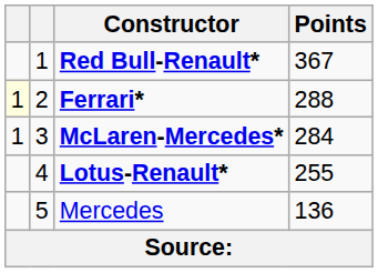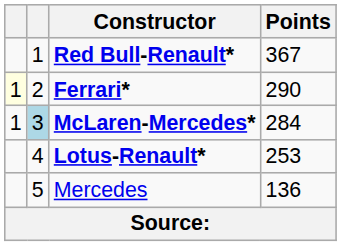 <table class="wikitable" style="font-size: 85%;">
 <tr>
 <th></th>
 <th></th>
 <th>Constructor</th>
 <th>Points</th>
 </tr>
 <tr>
 <td align="left"></td>
 <td align="center">1</td>
 <td> <strong><a href='#'>Red Bull</a>-<a href='#'>Renault</a>*</strong></td>
 <td align=left>367</td>
 </tr>
 <tr>
 <td align="left" style="background: lightyellow;"> 1</td>
 <td align="center">2</td>
 <td> <strong><a href='#'>Ferrari</a>*</strong></td>
-<td align=left>288</td>
+<td align=left>290</td>
 </tr>
 <tr>
 <td align="left"> 1</td>
-<td align="center">3</td>
+<td align="center" style="background: lightblue;">3</td>
 <td> <strong><a href='#'>McLaren</a>-<a href='#'>Mercedes</a>*</strong></td>
 <td align=left>284</td>
 </tr>
 <tr>
 <td align="left"></td>
 <td align="center">4</td>
 <td> <strong><a href='#'>Lotus</a>-<a href='#'>Renault</a>*</strong></td>
-<td align=left>255</td>
+<td align=left>253</td>
 </tr>
 <tr>
 <td align="left"></td>
 <td align="center">5</td>
 <td> <a href='#'>Mercedes</a></td>
 <td align=left>136</td>
 </tr>
 <tr>
 <th colspan=4>Source:</th>
 </tr>
 </table>
